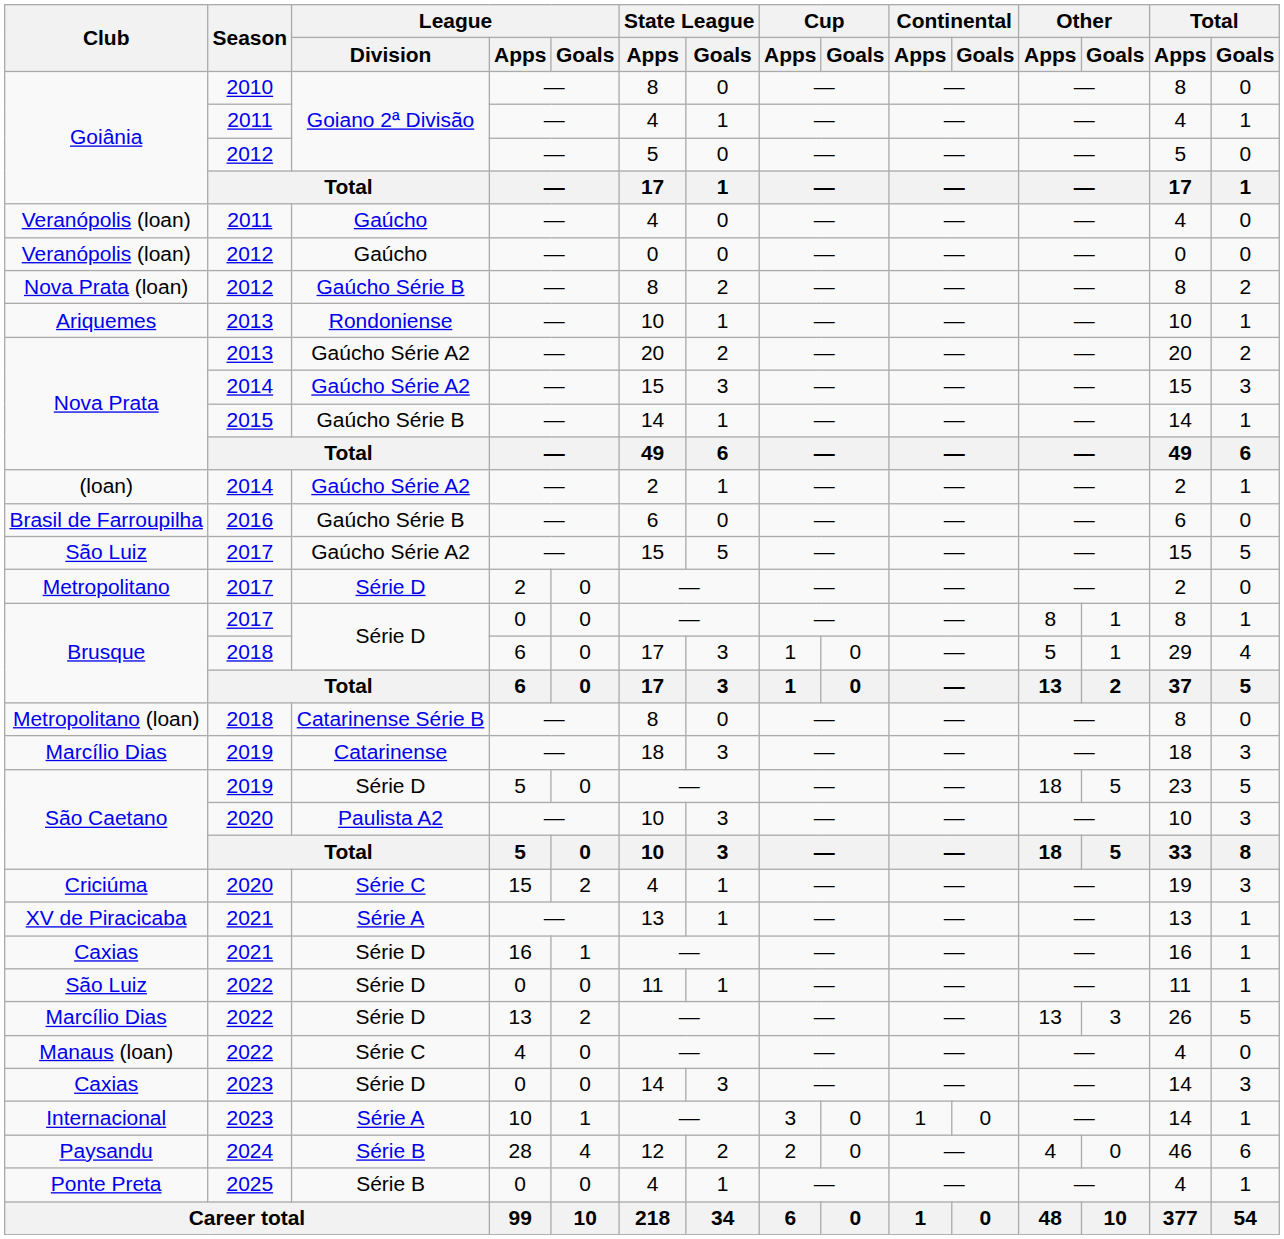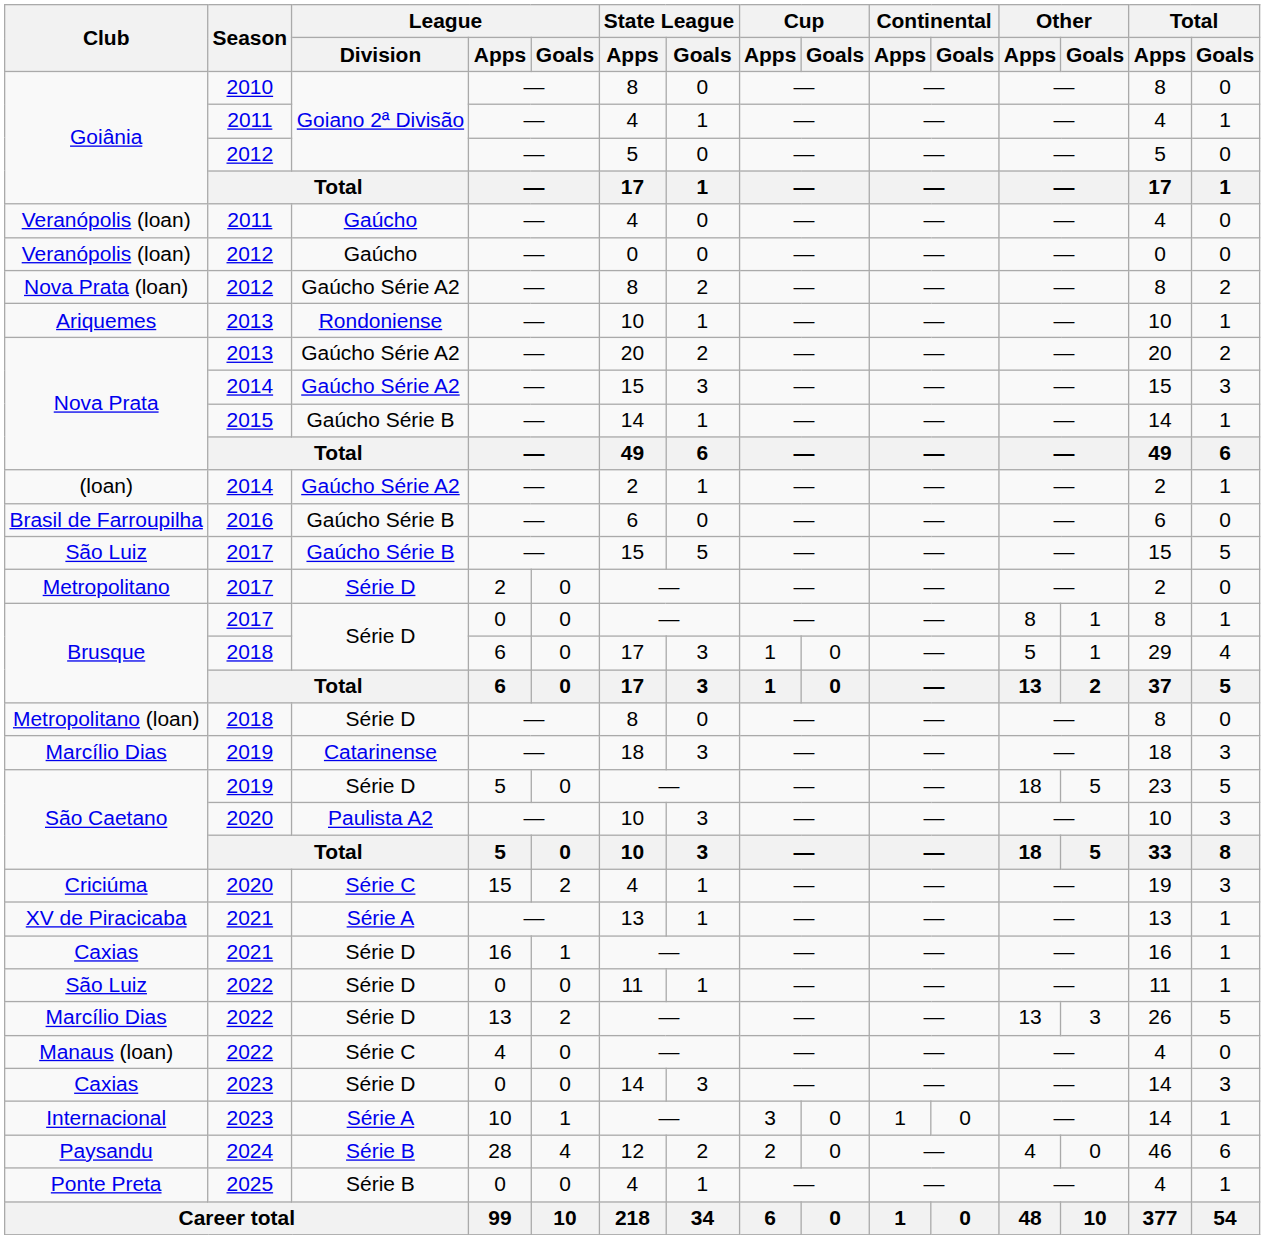 <table class="wikitable" style="text-align: center;">
 <tr>
 <th rowspan="2">Club</th>
 <th rowspan="2">Season</th>
 <th colspan="3">League</th>
 <th colspan="2">State League</th>
 <th colspan="2">Cup</th>
 <th colspan="2">Continental</th>
 <th colspan="2">Other</th>
 <th colspan="2">Total</th>
 </tr>
 <tr>
 <th>Division</th>
 <th>Apps</th>
 <th>Goals</th>
 <th>Apps</th>
 <th>Goals</th>
 <th>Apps</th>
 <th>Goals</th>
 <th>Apps</th>
 <th>Goals</th>
 <th>Apps</th>
 <th>Goals</th>
 <th>Apps</th>
 <th>Goals</th>
 </tr>
 <tr>
 <td rowspan="4" valign="center"><a href='#'>Goiânia</a></td>
 <td><a href='#'>2010</a></td>
 <td rowspan="3"><a href='#'>Goiano 2ª Divisão</a></td>
 <td colspan="2">—</td>
 <td>8</td>
 <td>0</td>
 <td colspan="2">—</td>
 <td colspan="2">—</td>
 <td colspan="2">—</td>
 <td>8</td>
 <td>0</td>
 </tr>
 <tr>
 <td><a href='#'>2011</a></td>
 <td colspan="2">—</td>
 <td>4</td>
 <td>1</td>
 <td colspan="2">—</td>
 <td colspan="2">—</td>
 <td colspan="2">—</td>
 <td>4</td>
 <td>1</td>
 </tr>
 <tr>
 <td><a href='#'>2012</a></td>
 <td colspan="2">—</td>
 <td>5</td>
 <td>0</td>
 <td colspan="2">—</td>
 <td colspan="2">—</td>
 <td colspan="2">—</td>
 <td>5</td>
 <td>0</td>
 </tr>
 <tr>
 <th colspan="2">Total</th>
 <th colspan="2">—</th>
 <th>17</th>
 <th>1</th>
 <th colspan="2">—</th>
 <th colspan="2">—</th>
 <th colspan="2">—</th>
 <th>17</th>
 <th>1</th>
 </tr>
 <tr>
 <td valign="center"><a href='#'>Veranópolis</a> (loan)</td>
 <td><a href='#'>2011</a></td>
 <td><a href='#'>Gaúcho</a></td>
 <td colspan="2">—</td>
 <td>4</td>
 <td>0</td>
 <td colspan="2">—</td>
 <td colspan="2">—</td>
 <td colspan="2">—</td>
 <td>4</td>
 <td>0</td>
 </tr>
 <tr>
 <td valign="center"><a href='#'>Veranópolis</a> (loan)</td>
 <td><a href='#'>2012</a></td>
 <td>Gaúcho</td>
 <td colspan="2">—</td>
 <td>0</td>
 <td>0</td>
 <td colspan="2">—</td>
 <td colspan="2">—</td>
 <td colspan="2">—</td>
 <td>0</td>
 <td>0</td>
 </tr>
 <tr>
 <td valign="center"><a href='#'>Nova Prata</a> (loan)</td>
 <td><a href='#'>2012</a></td>
-<td><a href='#'>Gaúcho Série B</a></td>
+<td>Gaúcho Série A2</td>
 <td colspan="2">—</td>
 <td>8</td>
 <td>2</td>
 <td colspan="2">—</td>
 <td colspan="2">—</td>
 <td colspan="2">—</td>
 <td>8</td>
 <td>2</td>
 </tr>
 <tr>
 <td valign="center"><a href='#'>Ariquemes</a></td>
 <td><a href='#'>2013</a></td>
 <td><a href='#'>Rondoniense</a></td>
 <td colspan="2">—</td>
 <td>10</td>
 <td>1</td>
 <td colspan="2">—</td>
 <td colspan="2">—</td>
 <td colspan="2">—</td>
 <td>10</td>
 <td>1</td>
 </tr>
 <tr>
 <td rowspan="4" valign="center"><a href='#'>Nova Prata</a></td>
 <td><a href='#'>2013</a></td>
 <td>Gaúcho Série A2</td>
 <td colspan="2">—</td>
 <td>20</td>
 <td>2</td>
 <td colspan="2">—</td>
 <td colspan="2">—</td>
 <td colspan="2">—</td>
 <td>20</td>
 <td>2</td>
 </tr>
 <tr>
 <td><a href='#'>2014</a></td>
 <td><a href='#'>Gaúcho Série A2</a></td>
 <td colspan="2">—</td>
 <td>15</td>
 <td>3</td>
 <td colspan="2">—</td>
 <td colspan="2">—</td>
 <td colspan="2">—</td>
 <td>15</td>
 <td>3</td>
 </tr>
 <tr>
 <td><a href='#'>2015</a></td>
 <td>Gaúcho Série B</td>
 <td colspan="2">—</td>
 <td>14</td>
 <td>1</td>
 <td colspan="2">—</td>
 <td colspan="2">—</td>
 <td colspan="2">—</td>
 <td>14</td>
 <td>1</td>
 </tr>
 <tr>
 <th colspan="2">Total</th>
 <th colspan="2">—</th>
 <th>49</th>
 <th>6</th>
 <th colspan="2">—</th>
 <th colspan="2">—</th>
 <th colspan="2">—</th>
 <th>49</th>
 <th>6</th>
 </tr>
 <tr>
 <td valign="center"> (loan)</td>
 <td><a href='#'>2014</a></td>
 <td><a href='#'>Gaúcho Série A2</a></td>
 <td colspan="2">—</td>
 <td>2</td>
 <td>1</td>
 <td colspan="2">—</td>
 <td colspan="2">—</td>
 <td colspan="2">—</td>
 <td>2</td>
 <td>1</td>
 </tr>
 <tr>
 <td valign="center"><a href='#'>Brasil de Farroupilha</a></td>
 <td><a href='#'>2016</a></td>
 <td>Gaúcho Série B</td>
 <td colspan="2">—</td>
 <td>6</td>
 <td>0</td>
 <td colspan="2">—</td>
 <td colspan="2">—</td>
 <td colspan="2">—</td>
 <td>6</td>
 <td>0</td>
 </tr>
 <tr>
 <td valign="center"><a href='#'>São Luiz</a></td>
 <td><a href='#'>2017</a></td>
-<td>Gaúcho Série A2</td>
+<td><a href='#'>Gaúcho Série B</a></td>
 <td colspan="2">—</td>
 <td>15</td>
 <td>5</td>
 <td colspan="2">—</td>
 <td colspan="2">—</td>
 <td colspan="2">—</td>
 <td>15</td>
 <td>5</td>
 </tr>
 <tr>
 <td valign="center"><a href='#'>Metropolitano</a></td>
 <td><a href='#'>2017</a></td>
 <td><a href='#'>Série D</a></td>
 <td>2</td>
 <td>0</td>
 <td colspan="2">—</td>
 <td colspan="2">—</td>
 <td colspan="2">—</td>
 <td colspan="2">—</td>
 <td>2</td>
 <td>0</td>
 </tr>
 <tr>
 <td rowspan="3" valign="center"><a href='#'>Brusque</a></td>
 <td><a href='#'>2017</a></td>
 <td rowspan="2">Série D</td>
 <td>0</td>
 <td>0</td>
 <td colspan="2">—</td>
 <td colspan="2">—</td>
 <td colspan="2">—</td>
 <td>8</td>
 <td>1</td>
 <td>8</td>
 <td>1</td>
 </tr>
 <tr>
 <td><a href='#'>2018</a></td>
 <td>6</td>
 <td>0</td>
 <td>17</td>
 <td>3</td>
 <td>1</td>
 <td>0</td>
 <td colspan="2">—</td>
 <td>5</td>
 <td>1</td>
 <td>29</td>
 <td>4</td>
 </tr>
 <tr>
 <th colspan="2">Total</th>
 <th>6</th>
 <th>0</th>
 <th>17</th>
 <th>3</th>
 <th>1</th>
 <th>0</th>
 <th colspan="2">—</th>
 <th>13</th>
 <th>2</th>
 <th>37</th>
 <th>5</th>
 </tr>
 <tr>
 <td valign="center"><a href='#'>Metropolitano</a> (loan)</td>
 <td><a href='#'>2018</a></td>
-<td><a href='#'>Catarinense Série B</a></td>
+<td>Série D</td>
 <td colspan="2">—</td>
 <td>8</td>
 <td>0</td>
 <td colspan="2">—</td>
 <td colspan="2">—</td>
 <td colspan="2">—</td>
 <td>8</td>
 <td>0</td>
 </tr>
 <tr>
 <td valign="center"><a href='#'>Marcílio Dias</a></td>
 <td><a href='#'>2019</a></td>
 <td><a href='#'>Catarinense</a></td>
 <td colspan="2">—</td>
 <td>18</td>
 <td>3</td>
 <td colspan="2">—</td>
 <td colspan="2">—</td>
 <td colspan="2">—</td>
 <td>18</td>
 <td>3</td>
 </tr>
 <tr>
 <td rowspan="3" valign="center"><a href='#'>São Caetano</a></td>
 <td><a href='#'>2019</a></td>
 <td>Série D</td>
 <td>5</td>
 <td>0</td>
 <td colspan="2">—</td>
 <td colspan="2">—</td>
 <td colspan="2">—</td>
 <td>18</td>
 <td>5</td>
 <td>23</td>
 <td>5</td>
 </tr>
 <tr>
 <td><a href='#'>2020</a></td>
 <td><a href='#'>Paulista A2</a></td>
 <td colspan="2">—</td>
 <td>10</td>
 <td>3</td>
 <td colspan="2">—</td>
 <td colspan="2">—</td>
 <td colspan="2">—</td>
 <td>10</td>
 <td>3</td>
 </tr>
 <tr>
 <th colspan="2">Total</th>
 <th>5</th>
 <th>0</th>
 <th>10</th>
 <th>3</th>
 <th colspan="2">—</th>
 <th colspan="2">—</th>
 <th>18</th>
 <th>5</th>
 <th>33</th>
 <th>8</th>
 </tr>
 <tr>
 <td valign="center"><a href='#'>Criciúma</a></td>
 <td><a href='#'>2020</a></td>
 <td><a href='#'>Série C</a></td>
 <td>15</td>
 <td>2</td>
 <td>4</td>
 <td>1</td>
 <td colspan="2">—</td>
 <td colspan="2">—</td>
 <td colspan="2">—</td>
 <td>19</td>
 <td>3</td>
 </tr>
 <tr>
 <td valign="center"><a href='#'>XV de Piracicaba</a></td>
 <td><a href='#'>2021</a></td>
 <td><a href='#'>Série A</a></td>
 <td colspan="2">—</td>
 <td>13</td>
 <td>1</td>
 <td colspan="2">—</td>
 <td colspan="2">—</td>
 <td colspan="2">—</td>
 <td>13</td>
 <td>1</td>
 </tr>
 <tr>
 <td valign="center"><a href='#'>Caxias</a></td>
 <td><a href='#'>2021</a></td>
 <td>Série D</td>
 <td>16</td>
 <td>1</td>
 <td colspan="2">—</td>
 <td colspan="2">—</td>
 <td colspan="2">—</td>
 <td colspan="2">—</td>
 <td>16</td>
 <td>1</td>
 </tr>
 <tr>
 <td valign="center"><a href='#'>São Luiz</a></td>
 <td><a href='#'>2022</a></td>
 <td>Série D</td>
 <td>0</td>
 <td>0</td>
 <td>11</td>
 <td>1</td>
 <td colspan="2">—</td>
 <td colspan="2">—</td>
 <td colspan="2">—</td>
 <td>11</td>
 <td>1</td>
 </tr>
 <tr>
 <td valign="center"><a href='#'>Marcílio Dias</a></td>
 <td><a href='#'>2022</a></td>
 <td>Série D</td>
 <td>13</td>
 <td>2</td>
 <td colspan="2">—</td>
 <td colspan="2">—</td>
 <td colspan="2">—</td>
 <td>13</td>
 <td>3</td>
 <td>26</td>
 <td>5</td>
 </tr>
 <tr>
 <td valign="center"><a href='#'>Manaus</a> (loan)</td>
 <td><a href='#'>2022</a></td>
 <td>Série C</td>
 <td>4</td>
 <td>0</td>
 <td colspan="2">—</td>
 <td colspan="2">—</td>
 <td colspan="2">—</td>
 <td colspan="2">—</td>
 <td>4</td>
 <td>0</td>
 </tr>
 <tr>
 <td valign="center"><a href='#'>Caxias</a></td>
 <td><a href='#'>2023</a></td>
 <td>Série D</td>
 <td>0</td>
 <td>0</td>
 <td>14</td>
 <td>3</td>
 <td colspan="2">—</td>
 <td colspan="2">—</td>
 <td colspan="2">—</td>
 <td>14</td>
 <td>3</td>
 </tr>
 <tr>
 <td valign="center"><a href='#'>Internacional</a></td>
 <td><a href='#'>2023</a></td>
 <td><a href='#'>Série A</a></td>
 <td>10</td>
 <td>1</td>
 <td colspan="2">—</td>
 <td>3</td>
 <td>0</td>
 <td>1</td>
 <td>0</td>
 <td colspan="2">—</td>
 <td>14</td>
 <td>1</td>
 </tr>
 <tr>
 <td valign="center"><a href='#'>Paysandu</a></td>
 <td><a href='#'>2024</a></td>
 <td><a href='#'>Série B</a></td>
 <td>28</td>
 <td>4</td>
 <td>12</td>
 <td>2</td>
 <td>2</td>
 <td>0</td>
 <td colspan="2">—</td>
 <td>4</td>
 <td>0</td>
 <td>46</td>
 <td>6</td>
 </tr>
 <tr>
 <td><a href='#'>Ponte Preta</a></td>
 <td><a href='#'>2025</a></td>
 <td>Série B</td>
 <td>0</td>
 <td>0</td>
 <td>4</td>
 <td>1</td>
 <td colspan="2">—</td>
 <td colspan="2">—</td>
 <td colspan="2">—</td>
 <td>4</td>
 <td>1</td>
 </tr>
 <tr>
 <th colspan="3"><strong>Career total</strong></th>
 <th>99</th>
 <th>10</th>
 <th>218</th>
 <th>34</th>
 <th>6</th>
 <th>0</th>
 <th>1</th>
 <th>0</th>
 <th>48</th>
 <th>10</th>
 <th>377</th>
 <th>54</th>
 </tr>
 </table>
